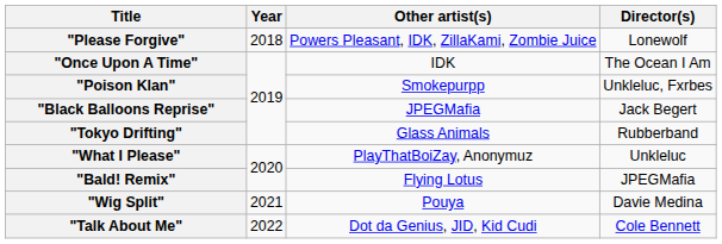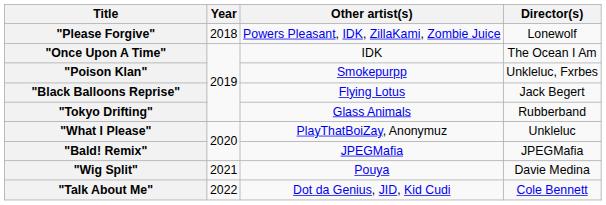 <table class="wikitable plainrowheaders" style="text-align:center;">
 <tr>
 <th scope="col" style="width:16em;">Title</th>
 <th scope="col">Year</th>
 <th scope="col">Other artist(s)</th>
 <th scope="col">Director(s)</th>
 </tr>
 <tr>
 <th scope="row">"Please Forgive"</th>
 <td>2018</td>
 <td><a href='#'>Powers Pleasant</a>, <a href='#'>IDK</a>, <a href='#'>ZillaKami</a>, <a href='#'>Zombie Juice</a></td>
 <td>Lonewolf</td>
 </tr>
 <tr>
 <th scope="row">"Once Upon A Time"</th>
 <td rowspan="4">2019</td>
 <td>IDK</td>
 <td>The Ocean I Am</td>
 </tr>
 <tr>
 <th scope="row">"Poison Klan"</th>
 <td><a href='#'>Smokepurpp</a></td>
 <td>Unkleluc, Fxrbes</td>
 </tr>
 <tr>
 <th scope="row">"Black Balloons Reprise"</th>
-<td><a href='#'>JPEGMafia</a></td>
+<td><a href='#'>Flying Lotus</a></td>
 <td>Jack Begert</td>
 </tr>
 <tr>
 <th scope="row">"Tokyo Drifting"</th>
 <td><a href='#'>Glass Animals</a></td>
 <td>Rubberband</td>
 </tr>
 <tr>
 <th scope="row">"What I Please"</th>
 <td rowspan="2">2020</td>
 <td><a href='#'>PlayThatBoiZay</a>, Anonymuz</td>
 <td>Unkleluc</td>
 </tr>
 <tr>
 <th scope="row">"Bald! Remix"</th>
-<td><a href='#'>Flying Lotus</a></td>
+<td><a href='#'>JPEGMafia</a></td>
 <td>JPEGMafia</td>
 </tr>
 <tr>
 <th scope="row">"Wig Split"</th>
 <td>2021</td>
 <td><a href='#'>Pouya</a></td>
 <td>Davie Medina</td>
 </tr>
 <tr>
 <th scope="row">"Talk About Me"</th>
 <td>2022</td>
 <td><a href='#'>Dot da Genius</a>, <a href='#'>JID</a>, <a href='#'>Kid Cudi</a></td>
 <td><a href='#'>Cole Bennett</a></td>
 </tr>
 </table>
